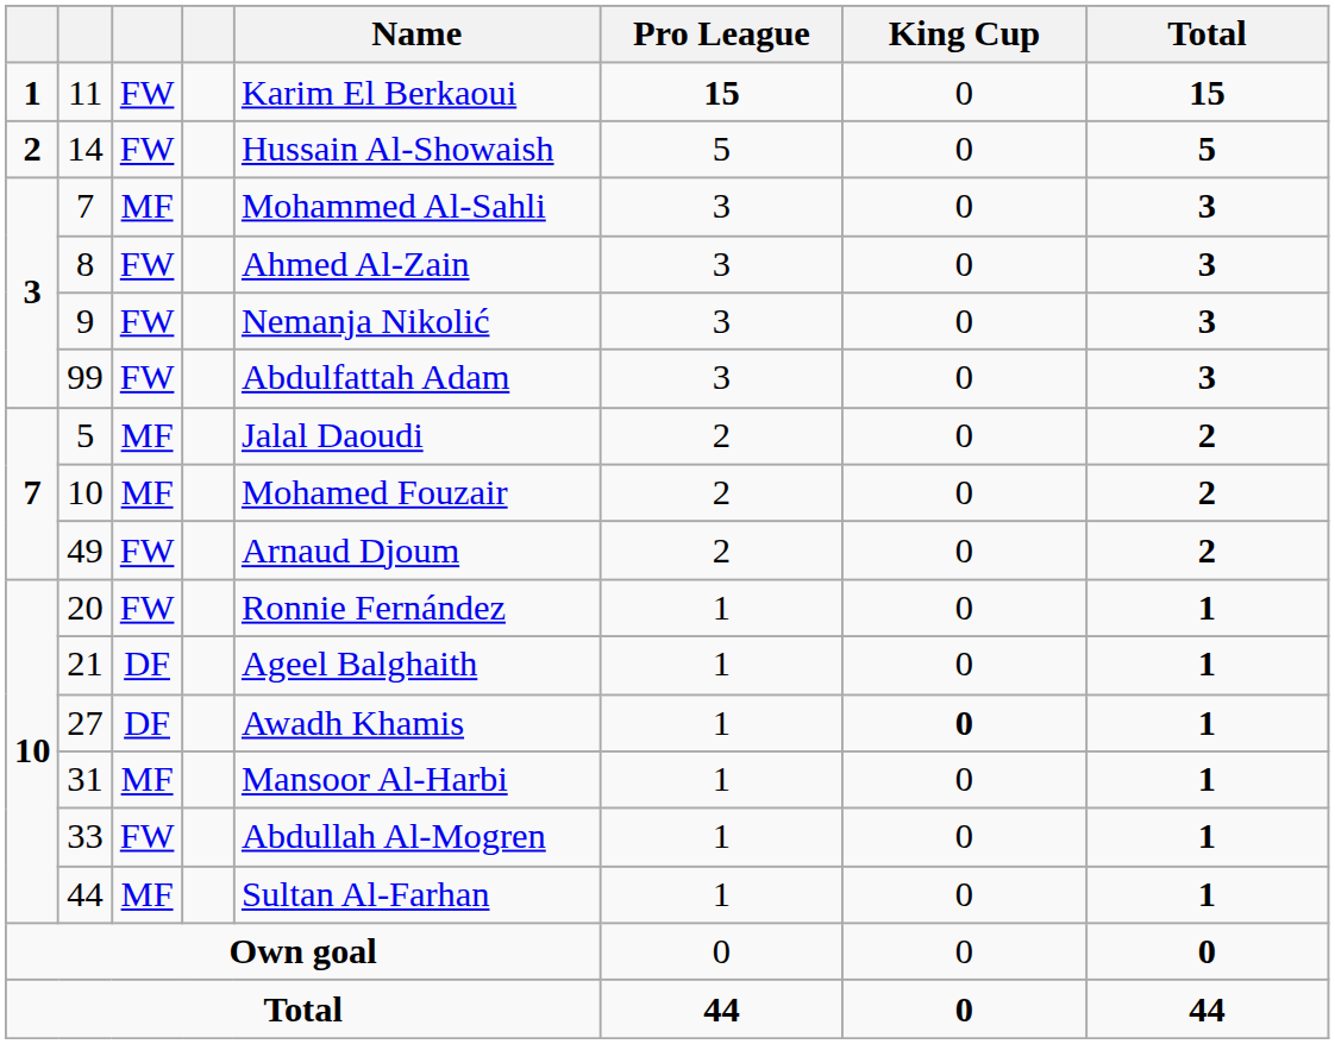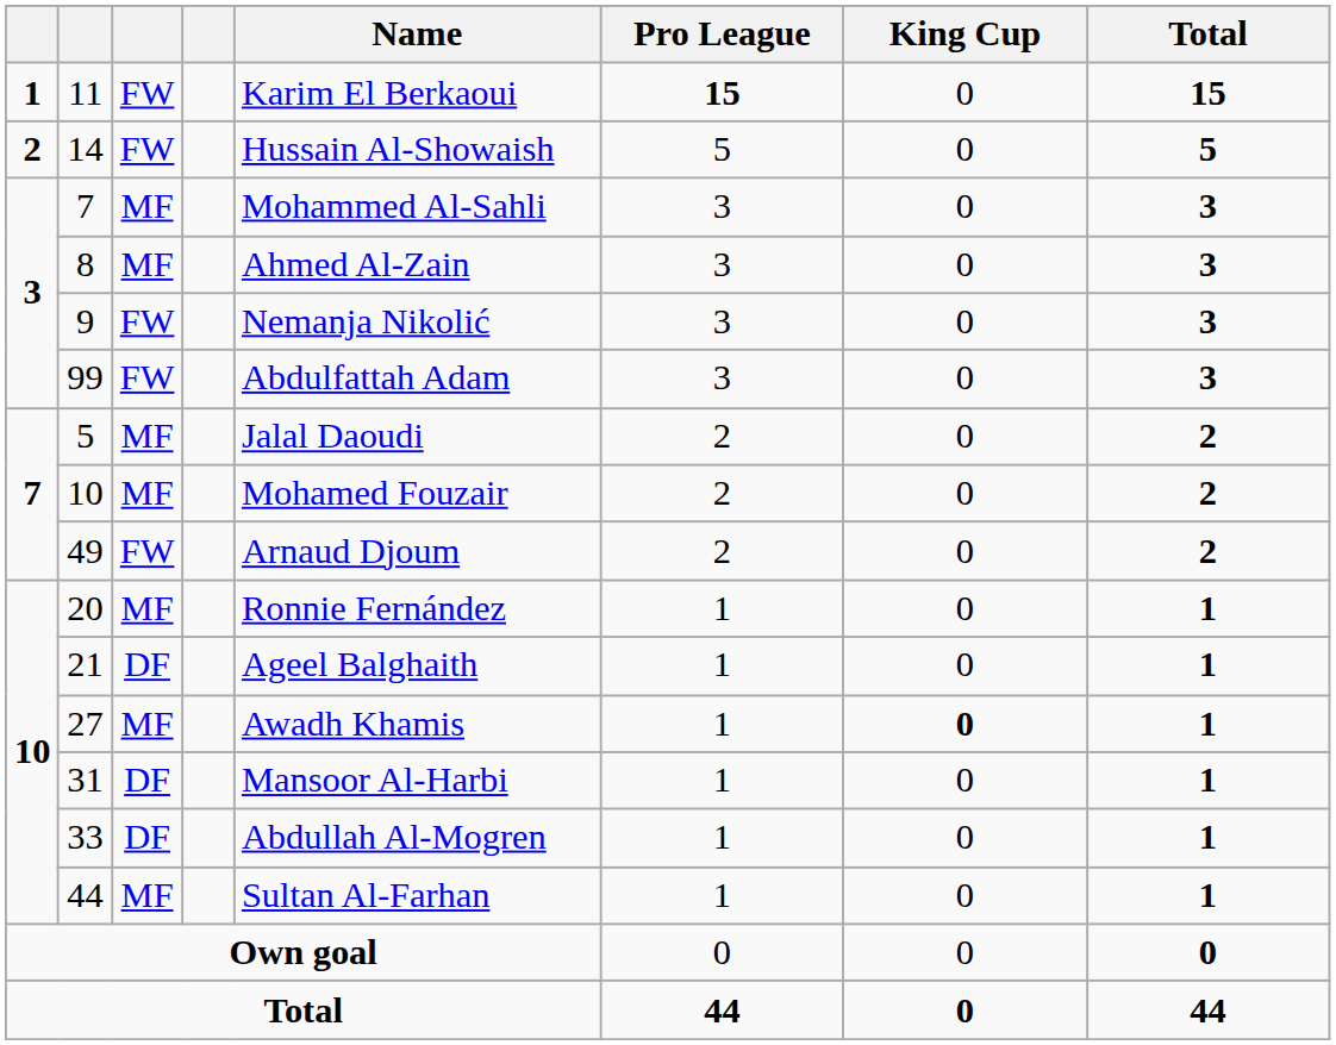 <table class="wikitable" style="text-align:center">
 <tr>
 <th width=15></th>
 <th width=15></th>
 <th width=15></th>
 <th width=15></th>
 <th width=155>Name</th>
 <th width=100>Pro League</th>
 <th width=100>King Cup</th>
 <th width=100>Total</th>
 </tr>
 <tr>
 <td><strong>1</strong></td>
 <td>11</td>
 <td><a href='#'>FW</a></td>
 <td></td>
 <td align=left><a href='#'>Karim El Berkaoui</a></td>
 <td><strong>15</strong></td>
 <td>0</td>
 <td><strong>15</strong></td>
 </tr>
 <tr>
 <td><strong>2</strong></td>
 <td>14</td>
 <td><a href='#'>FW</a></td>
 <td></td>
 <td align=left><a href='#'>Hussain Al-Showaish</a></td>
 <td>5</td>
 <td>0</td>
 <td><strong>5</strong></td>
 </tr>
 <tr>
 <td rowspan=4><strong>3</strong></td>
 <td>7</td>
 <td><a href='#'>MF</a></td>
 <td></td>
 <td align=left><a href='#'>Mohammed Al-Sahli</a></td>
 <td>3</td>
 <td>0</td>
 <td><strong>3</strong></td>
 </tr>
 <tr>
 <td>8</td>
-<td><a href='#'>FW</a></td>
+<td><a href='#'>MF</a></td>
 <td></td>
 <td align=left><a href='#'>Ahmed Al-Zain</a></td>
 <td>3</td>
 <td>0</td>
 <td><strong>3</strong></td>
 </tr>
 <tr>
 <td>9</td>
 <td><a href='#'>FW</a></td>
 <td></td>
 <td align=left><a href='#'>Nemanja Nikolić</a></td>
 <td>3</td>
 <td>0</td>
 <td><strong>3</strong></td>
 </tr>
 <tr>
 <td>99</td>
 <td><a href='#'>FW</a></td>
 <td></td>
 <td align=left><a href='#'>Abdulfattah Adam</a></td>
 <td>3</td>
 <td>0</td>
 <td><strong>3</strong></td>
 </tr>
 <tr>
 <td rowspan=3><strong>7</strong></td>
 <td>5</td>
 <td><a href='#'>MF</a></td>
 <td></td>
 <td align=left><a href='#'>Jalal Daoudi</a></td>
 <td>2</td>
 <td>0</td>
 <td><strong>2</strong></td>
 </tr>
 <tr>
 <td>10</td>
 <td><a href='#'>MF</a></td>
 <td></td>
 <td align=left><a href='#'>Mohamed Fouzair</a></td>
 <td>2</td>
 <td>0</td>
 <td><strong>2</strong></td>
 </tr>
 <tr>
 <td>49</td>
 <td><a href='#'>FW</a></td>
 <td></td>
 <td align=left><a href='#'>Arnaud Djoum</a></td>
 <td>2</td>
 <td>0</td>
 <td><strong>2</strong></td>
 </tr>
 <tr>
 <td rowspan=6><strong>10</strong></td>
 <td>20</td>
-<td><a href='#'>FW</a></td>
+<td><a href='#'>MF</a></td>
 <td></td>
 <td align=left><a href='#'>Ronnie Fernández</a></td>
 <td>1</td>
 <td>0</td>
 <td><strong>1</strong></td>
 </tr>
 <tr>
 <td>21</td>
 <td><a href='#'>DF</a></td>
 <td></td>
 <td align=left><a href='#'>Ageel Balghaith</a></td>
 <td>1</td>
 <td>0</td>
 <td><strong>1</strong></td>
 </tr>
 <tr>
 <td>27</td>
-<td><a href='#'>DF</a></td>
+<td><a href='#'>MF</a></td>
 <td></td>
 <td align=left><a href='#'>Awadh Khamis</a></td>
 <td>1</td>
 <td><strong>0</strong></td>
 <td><strong>1</strong></td>
 </tr>
 <tr>
 <td>31</td>
-<td><a href='#'>MF</a></td>
+<td><a href='#'>DF</a></td>
 <td></td>
 <td align=left><a href='#'>Mansoor Al-Harbi</a></td>
 <td>1</td>
 <td>0</td>
 <td><strong>1</strong></td>
 </tr>
 <tr>
 <td>33</td>
-<td><a href='#'>FW</a></td>
+<td><a href='#'>DF</a></td>
 <td></td>
 <td align=left><a href='#'>Abdullah Al-Mogren</a></td>
 <td>1</td>
 <td>0</td>
 <td><strong>1</strong></td>
 </tr>
 <tr>
 <td>44</td>
 <td><a href='#'>MF</a></td>
 <td></td>
 <td align=left><a href='#'>Sultan Al-Farhan</a></td>
 <td>1</td>
 <td>0</td>
 <td><strong>1</strong></td>
 </tr>
 <tr>
 <td colspan=5><strong>Own goal</strong></td>
 <td>0</td>
 <td>0</td>
 <td><strong>0</strong></td>
 </tr>
 <tr>
 <td colspan=5><strong>Total</strong></td>
 <td><strong>44</strong></td>
 <td><strong>0</strong></td>
 <td><strong>44</strong></td>
 </tr>
 </table>
